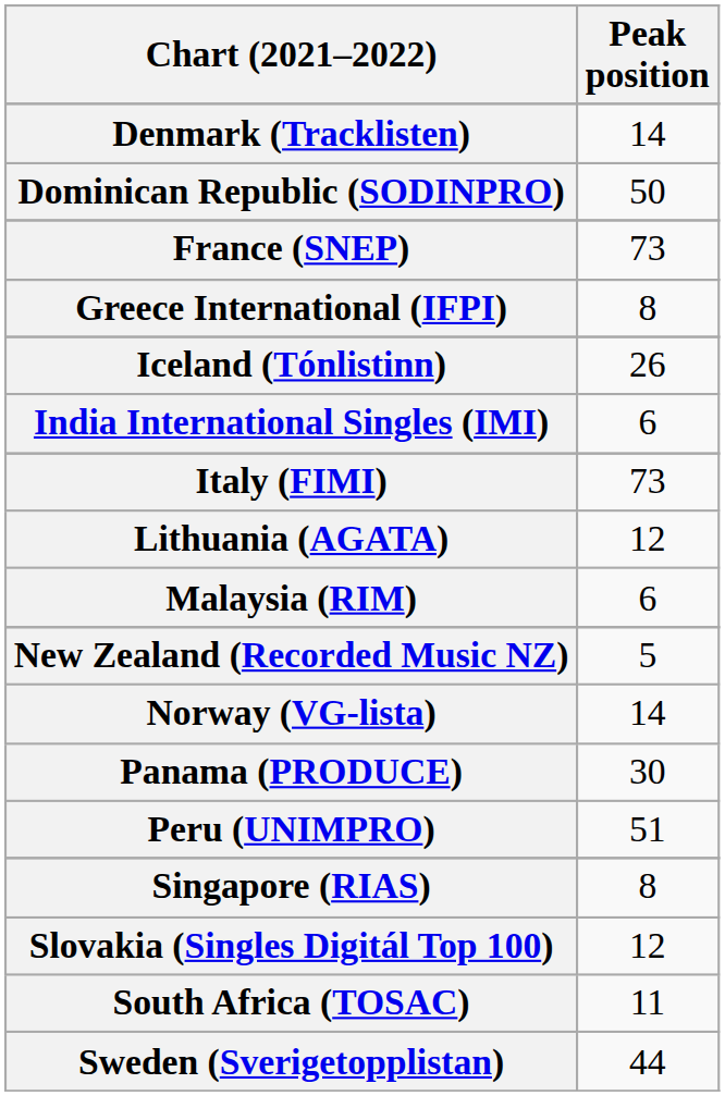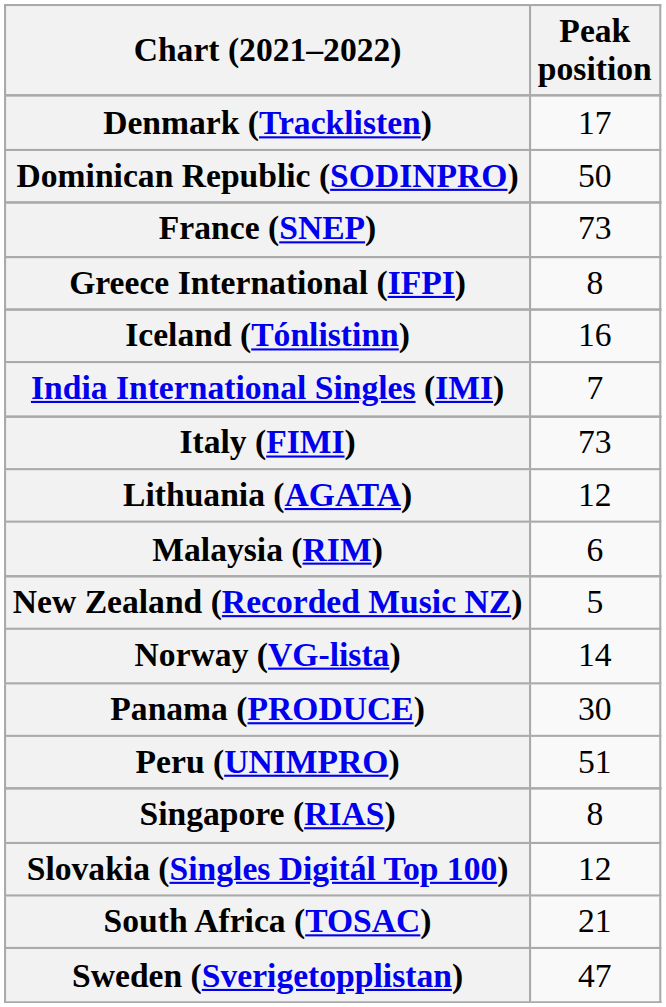 <table class="wikitable sortable plainrowheaders" style="text-align:center">
 <tr>
 <th scope="col">Chart (2021–2022)</th>
 <th scope="col">Peak<br>position</th>
 </tr>
 <tr>
 </tr>
 <tr>
 </tr>
 <tr>
 </tr>
 <tr>
 </tr>
 <tr>
 </tr>
 <tr>
 <th scope="row">Denmark (<a href='#'>Tracklisten</a>)</th>
-<td>14</td>
+<td>17</td>
 </tr>
 <tr>
 <th scope="row">Dominican Republic (<a href='#'>SODINPRO</a>)</th>
 <td>50</td>
 </tr>
 <tr>
 </tr>
 <tr>
 <th scope="row">France (<a href='#'>SNEP</a>)</th>
 <td>73</td>
 </tr>
 <tr>
 </tr>
 <tr>
 </tr>
 <tr>
 <th scope="row">Greece International (<a href='#'>IFPI</a>)</th>
 <td>8</td>
 </tr>
 <tr>
 </tr>
 <tr>
 <th scope="row">Iceland (<a href='#'>Tónlistinn</a>)</th>
-<td>26</td>
+<td>16</td>
 </tr>
 <tr>
 <th scope="row"><a href='#'>India International Singles</a> (<a href='#'>IMI</a>)</th>
-<td>6</td>
+<td>7</td>
 </tr>
 <tr>
 </tr>
 <tr>
 <th scope="row">Italy (<a href='#'>FIMI</a>)</th>
 <td>73</td>
 </tr>
 <tr>
 <th scope="row">Lithuania (<a href='#'>AGATA</a>)</th>
 <td>12</td>
 </tr>
 <tr>
 <th scope="row">Malaysia (<a href='#'>RIM</a>)</th>
 <td>6</td>
 </tr>
 <tr>
 </tr>
 <tr>
 <th scope="row">New Zealand (<a href='#'>Recorded Music NZ</a>)</th>
 <td>5</td>
 </tr>
 <tr>
 <th scope="row">Norway (<a href='#'>VG-lista</a>)</th>
 <td>14</td>
 </tr>
 <tr>
 <th scope="row">Panama (<a href='#'>PRODUCE</a>)</th>
 <td>30</td>
 </tr>
 <tr>
 <th scope="row">Peru (<a href='#'>UNIMPRO</a>)</th>
 <td>51</td>
 </tr>
 <tr>
 </tr>
 <tr>
 <th scope="row">Singapore (<a href='#'>RIAS</a>)</th>
 <td>8</td>
 </tr>
 <tr>
 <th scope="row">Slovakia (<a href='#'>Singles Digitál Top 100</a>)</th>
 <td>12</td>
 </tr>
 <tr>
 <th scope="row">South Africa (<a href='#'>TOSAC</a>)</th>
-<td>11</td>
+<td>21</td>
 </tr>
 <tr>
 <th scope="row">Sweden (<a href='#'>Sverigetopplistan</a>)</th>
-<td>44</td>
+<td>47</td>
 </tr>
 <tr>
 </tr>
 <tr>
 </tr>
 <tr>
 </tr>
 <tr>
 </tr>
 <tr>
 </tr>
 <tr>
 </tr>
 <tr>
 </tr>
 <tr>
 </tr>
 <tr>
 </tr>
 </table>
